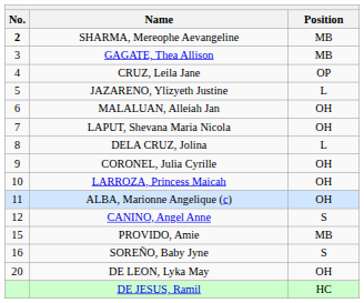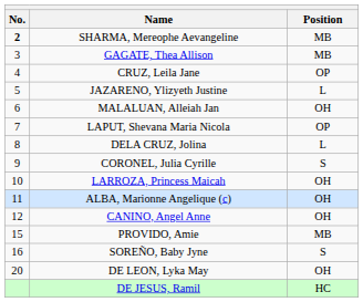 <table class="wikitable mw-collapsible mw-collapsed" style="text-align:center; width:500px; border:none">
 <tr>
 <th style="text-align:center" colspan="3"></th>
 </tr>
 <tr>
 <th style="width:7%">No.</th>
 <th>Name</th>
 <th style="width:20%">Position</th>
 </tr>
 <tr>
 <td><strong>2</strong></td>
 <td>SHARMA, Mereophe Aevangeline</td>
 <td>MB</td>
 </tr>
 <tr>
 <td>3</td>
 <td><a href='#'>GAGATE, Thea Allison</a></td>
 <td>MB</td>
 </tr>
 <tr>
 <td>4</td>
 <td>CRUZ, Leila Jane</td>
 <td>OP</td>
 </tr>
 <tr>
 <td>5</td>
 <td>JAZARENO, Ylizyeth Justine</td>
 <td>L</td>
 </tr>
 <tr>
 <td>6</td>
 <td>MALALUAN, Alleiah Jan</td>
 <td>OH</td>
 </tr>
 <tr>
 <td>7</td>
 <td>LAPUT, Shevana Maria Nicola</td>
-<td>OH</td>
+<td>OP</td>
 </tr>
 <tr>
 <td>8</td>
 <td>DELA CRUZ, Jolina</td>
 <td>L</td>
 </tr>
 <tr>
 <td>9</td>
 <td>CORONEL, Julia Cyrille</td>
-<td>OH</td>
+<td>S</td>
 </tr>
 <tr>
 <td>10</td>
 <td><a href='#'>LARROZA, Princess Maicah</a></td>
 <td>OH</td>
 </tr>
 <tr bgcolor=#D0E6FF>
 <td>11</td>
 <td>ALBA, Marionne Angelique (<a href='#'>c</a>)</td>
 <td>OH</td>
 </tr>
 <tr>
 <td>12</td>
 <td><a href='#'>CANINO, Angel Anne</a></td>
-<td>S</td>
+<td>OH</td>
 </tr>
 <tr>
 <td>15</td>
 <td>PROVIDO, Amie</td>
 <td>MB</td>
 </tr>
 <tr>
 <td>16</td>
 <td>SOREÑO, Baby Jyne</td>
 <td>S</td>
 </tr>
 <tr>
 <td>20</td>
 <td>DE LEON, Lyka May</td>
 <td>OH</td>
 </tr>
 <tr bgcolor=#CCFFCC>
 <td></td>
 <td><a href='#'>DE JESUS, Ramil</a></td>
 <td>HC</td>
 </tr>
 </table>
